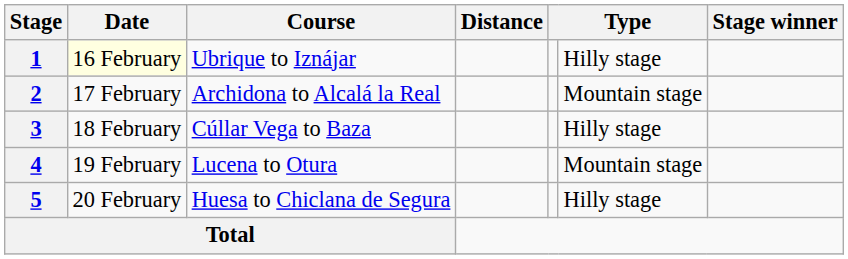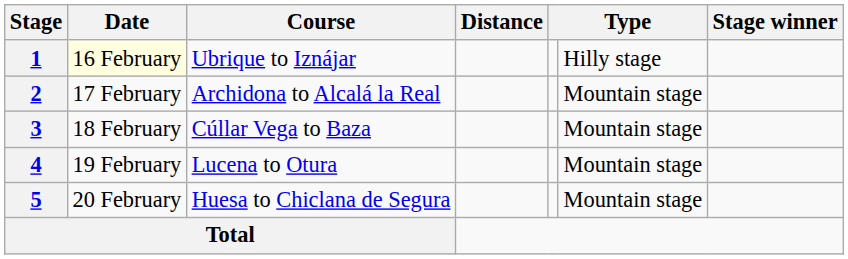 <table class="wikitable">
 <tr>
 <th scope="col">Stage</th>
 <th scope="col">Date</th>
 <th scope="col">Course</th>
 <th scope="col">Distance</th>
 <th scope="col" colspan="2">Type</th>
 <th scope="col">Stage winner</th>
 </tr>
 <tr>
 <th scope="row"><a href='#'>1</a></th>
 <td style="background: lightyellow; text-align:center;">16 February</td>
 <td><a href='#'>Ubrique</a> to <a href='#'>Iznájar</a></td>
 <td style="text-align:center;"></td>
 <td></td>
 <td>Hilly stage</td>
 <td></td>
 </tr>
 <tr>
 <th scope="row"><a href='#'>2</a></th>
 <td style="text-align:center;">17 February</td>
 <td><a href='#'>Archidona</a> to <a href='#'>Alcalá la Real</a></td>
 <td style="text-align:center;"></td>
 <td></td>
 <td>Mountain stage</td>
 <td></td>
 </tr>
 <tr>
 <th scope="row"><a href='#'>3</a></th>
 <td style="text-align:center;">18 February</td>
 <td><a href='#'>Cúllar Vega</a> to <a href='#'>Baza</a></td>
 <td style="text-align:center;"></td>
 <td></td>
-<td>Hilly stage</td>
+<td>Mountain stage</td>
 <td></td>
 </tr>
 <tr>
 <th scope="row"><a href='#'>4</a></th>
 <td style="text-align:center;">19 February</td>
 <td><a href='#'>Lucena</a> to <a href='#'>Otura</a></td>
 <td style="text-align:center;"></td>
 <td></td>
 <td>Mountain stage</td>
 <td></td>
 </tr>
 <tr>
 <th scope="row"><a href='#'>5</a></th>
 <td style="text-align:center;">20 February</td>
 <td><a href='#'>Huesa</a> to <a href='#'>Chiclana de Segura</a></td>
 <td style="text-align:center;"></td>
 <td></td>
-<td>Hilly stage</td>
+<td>Mountain stage</td>
 <td></td>
 </tr>
 <tr>
 <th colspan="3">Total</th>
 <td colspan="4" style="text-align:center;"></td>
 </tr>
 </table>
